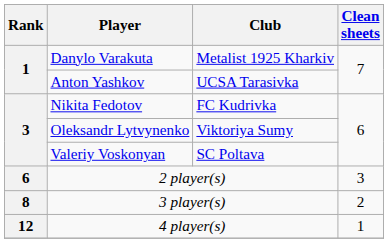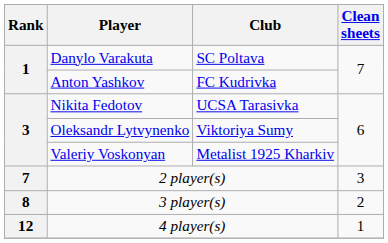 <table class="wikitable" style="text-align:center">
 <tr>
 <th>Rank</th>
 <th>Player</th>
 <th>Club</th>
 <th><a href='#'>Clean<br>sheets</a></th>
 </tr>
 <tr>
 <th rowspan=2>1</th>
 <td align="left"><a href='#'>Danylo Varakuta</a></td>
-<td align="left"><a href='#'>Metalist 1925 Kharkiv</a></td>
+<td align="left"><a href='#'>SC Poltava</a></td>
 <td rowspan=2>7</td>
 </tr>
 <tr>
 <td align="left"><a href='#'>Anton Yashkov</a></td>
-<td align="left"><a href='#'>UCSA Tarasivka</a></td>
+<td align="left"><a href='#'>FC Kudrivka</a></td>
 </tr>
 <tr>
 <th rowspan=3>3</th>
 <td align="left"><a href='#'>Nikita Fedotov</a></td>
-<td align="left"><a href='#'>FC Kudrivka</a></td>
+<td align="left"><a href='#'>UCSA Tarasivka</a></td>
 <td rowspan=3>6</td>
 </tr>
 <tr>
 <td align="left"><a href='#'>Oleksandr Lytvynenko</a></td>
 <td align="left"><a href='#'>Viktoriya Sumy</a></td>
 </tr>
 <tr>
 <td align="left"> <a href='#'>Valeriy Voskonyan</a></td>
-<td align="left"><a href='#'>SC Poltava</a></td>
+<td align="left"><a href='#'>Metalist 1925 Kharkiv</a></td>
 </tr>
 <tr>
-<th align=center>6</th>
+<th align=center>7</th>
 <td colspan=2 align=center><em>2 player(s)</em></td>
 <td align=center>3</td>
 </tr>
 <tr>
 <th align=center>8</th>
 <td colspan=2 align=center><em>3 player(s)</em></td>
 <td align=center>2</td>
 </tr>
 <tr>
 <th align=center>12</th>
 <td colspan=2 align=center><em>4 player(s)</em></td>
 <td align=center>1</td>
 </tr>
 <tr>
 </tr>
 </table>
